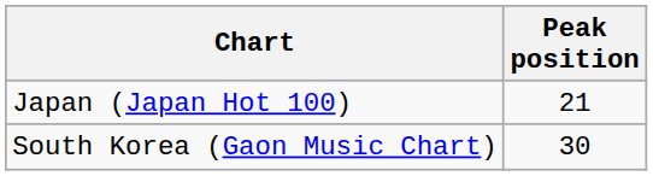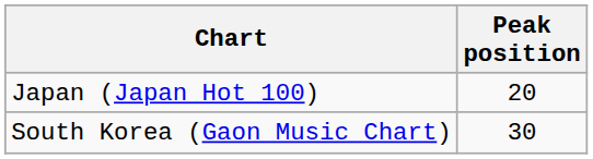 <table class="wikitable">
 <tr bgcolor="#ebf5ff">
 <th align="left">Chart</th>
 <th align="left">Peak<br>position</th>
 </tr>
 <tr>
 <td align="left">Japan (<a href='#'>Japan Hot 100</a>)</td>
-<td align="center">21</td>
+<td align="center">20</td>
 </tr>
 <tr>
 <td align="left">South Korea (<a href='#'>Gaon Music Chart</a>)</td>
 <td align="center">30</td>
 </tr>
 </table>
